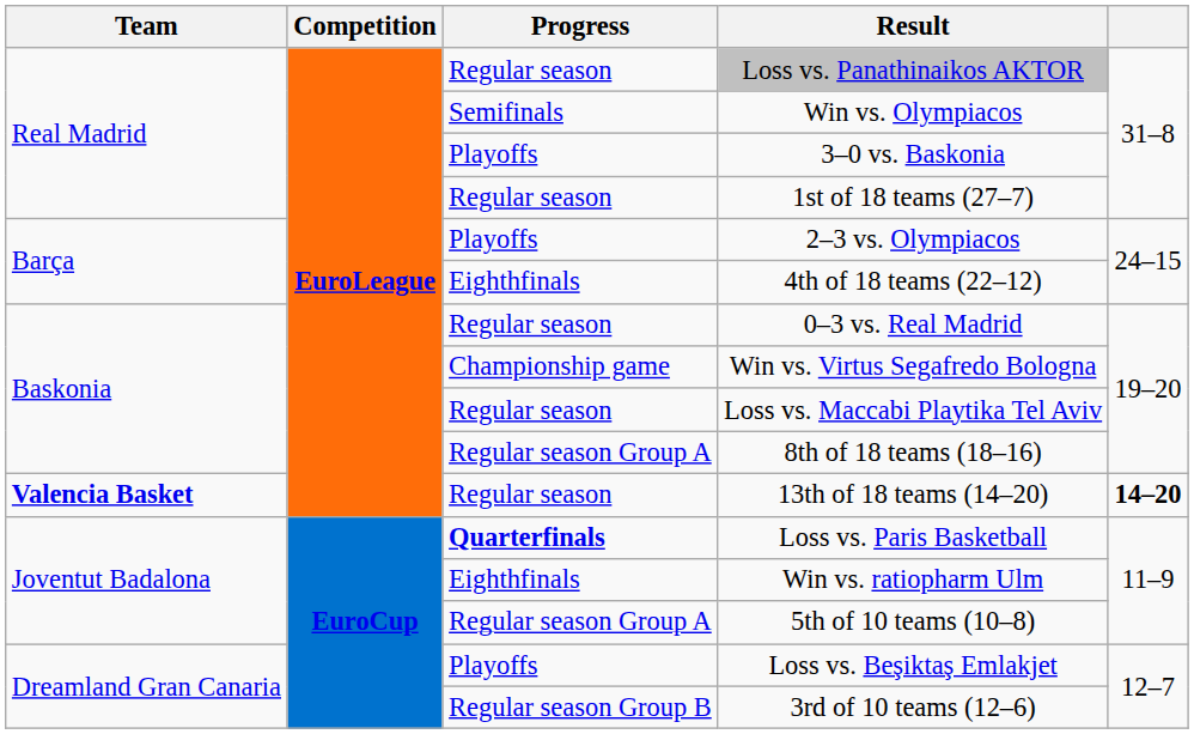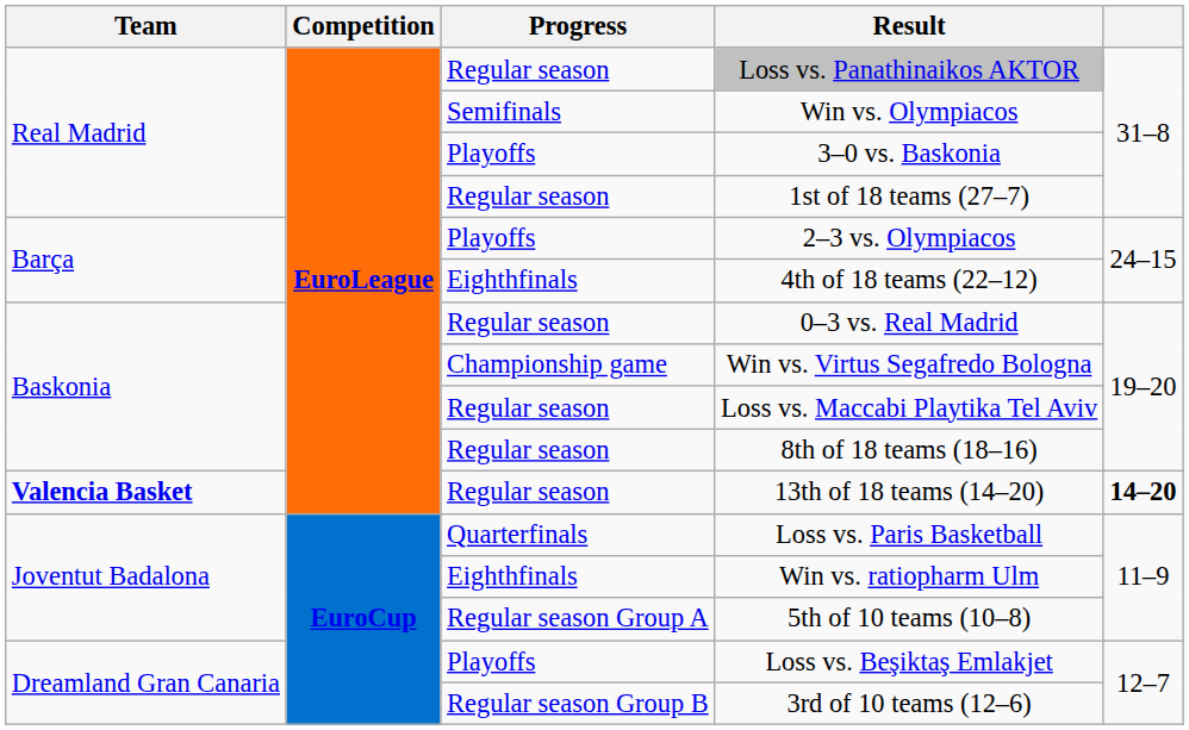 <table class="wikitable sortable">
 <tr>
 <th>Team</th>
 <th>Competition</th>
 <th>Progress</th>
 <th>Result</th>
 <th></th>
 </tr>
 <tr>
 <td rowspan="4"><a href='#'>Real Madrid</a></td>
 <td rowspan="11" style="background:#ff6d09;color:#ffffff;text-align:center"><strong><a href='#'><span>EuroLeague</span></a></strong></td>
 <td><a href='#'>Regular season</a></td>
 <td style="background:#C0C0C0;text-align:center">Loss vs.  <a href='#'>Panathinaikos AKTOR</a></td>
 <td style="text-align:center" rowspan="4">31–8</td>
 </tr>
 <tr>
 <td><a href='#'>Semifinals</a></td>
 <td style="text-align:center">Win vs.  <a href='#'>Olympiacos</a></td>
 </tr>
 <tr>
 <td><a href='#'>Playoffs</a></td>
 <td style="text-align:center">3–0 vs.  <a href='#'>Baskonia</a></td>
 </tr>
 <tr>
 <td><a href='#'>Regular season</a></td>
 <td style="text-align:center">1st of 18 teams (27–7)</td>
 </tr>
 <tr>
 <td rowspan="2"><a href='#'>Barça</a></td>
 <td><a href='#'>Playoffs</a></td>
 <td style="text-align:center">2–3 vs.  <a href='#'>Olympiacos</a></td>
 <td style="text-align:center" rowspan="2">24–15</td>
 </tr>
 <tr>
 <td><a href='#'>Eighthfinals</a></td>
 <td style="text-align:center">4th of 18 teams (22–12)</td>
 </tr>
 <tr>
 <td rowspan="4"><a href='#'>Baskonia</a></td>
 <td><a href='#'>Regular season</a></td>
 <td style="text-align:center">0–3 vs.  <a href='#'>Real Madrid</a></td>
 <td style="text-align:center" rowspan="4">19–20</td>
 </tr>
 <tr>
 <td><a href='#'>Championship game</a></td>
 <td style="text-align:center">Win vs.  <a href='#'>Virtus Segafredo Bologna</a></td>
 </tr>
 <tr>
 <td><a href='#'>Regular season</a></td>
 <td style="text-align:center">Loss vs.  <a href='#'>Maccabi Playtika Tel Aviv</a></td>
 </tr>
 <tr>
-<td><a href='#'>Regular season Group A</a></td>
+<td><a href='#'>Regular season</a></td>
 <td style="text-align:center">8th of 18 teams (18–16)</td>
 </tr>
 <tr>
 <td><strong><a href='#'>Valencia Basket</a></strong></td>
 <td><a href='#'>Regular season</a></td>
 <td style="text-align:center">13th of 18 teams (14–20)</td>
 <td style="text-align:center"><strong>14–20</strong></td>
 </tr>
 <tr>
 <td rowspan="3"><a href='#'>Joventut Badalona</a></td>
 <td rowspan="5" style="background-color:#0072CE;color:white;text-align:center"><strong><a href='#'><span>EuroCup</span></a></strong></td>
-<td><strong><a href='#'>Quarterfinals</a></strong></td>
+<td><a href='#'>Quarterfinals</a></td>
 <td style="text-align:center">Loss vs.  <a href='#'>Paris Basketball</a></td>
 <td style="text-align:center" rowspan="3">11–9</td>
 </tr>
 <tr>
 <td><a href='#'>Eighthfinals</a></td>
 <td style="text-align:center">Win vs.  <a href='#'>ratiopharm Ulm</a></td>
 </tr>
 <tr>
 <td><a href='#'>Regular season Group A</a></td>
 <td style="text-align:center">5th of 10 teams (10–8)</td>
 </tr>
 <tr>
 <td rowspan="2"><a href='#'>Dreamland Gran Canaria</a></td>
 <td><a href='#'>Playoffs</a></td>
 <td style="text-align:center">Loss vs.  <a href='#'>Beşiktaş Emlakjet</a></td>
 <td style="text-align:center" rowspan="2">12–7</td>
 </tr>
 <tr>
 <td><a href='#'>Regular season Group B</a></td>
 <td style="text-align:center">3rd of 10 teams (12–6)</td>
 </tr>
 </table>
